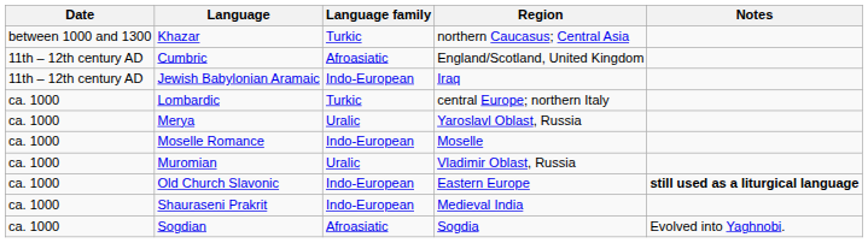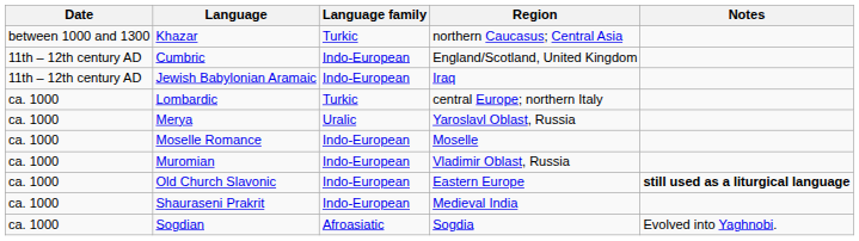 <table class="wikitable sortable" border="1">
 <tr>
 <th>Date</th>
 <th>Language</th>
 <th>Language family</th>
 <th>Region</th>
 <th>Notes</th>
 </tr>
 <tr>
 <td>between 1000 and 1300</td>
 <td><a href='#'>Khazar</a></td>
 <td><a href='#'>Turkic</a></td>
 <td>northern <a href='#'>Caucasus</a>; <a href='#'>Central Asia</a></td>
 <td></td>
 </tr>
 <tr>
 <td>11th – 12th century AD</td>
 <td><a href='#'>Cumbric</a></td>
-<td><a href='#'>Afroasiatic</a></td>
+<td><a href='#'>Indo-European</a></td>
 <td>England/Scotland, United Kingdom</td>
 <td></td>
 </tr>
 <tr>
 <td>11th – 12th century AD</td>
 <td><a href='#'>Jewish Babylonian Aramaic</a></td>
 <td><a href='#'>Indo-European</a></td>
 <td><a href='#'>Iraq</a></td>
 <td></td>
 </tr>
 <tr>
 <td>ca. 1000</td>
 <td><a href='#'>Lombardic</a></td>
 <td><a href='#'>Turkic</a></td>
 <td>central <a href='#'>Europe</a>; northern Italy</td>
 <td></td>
 </tr>
 <tr>
 <td>ca. 1000</td>
 <td><a href='#'>Merya</a></td>
 <td><a href='#'>Uralic</a></td>
 <td><a href='#'>Yaroslavl Oblast</a>, Russia</td>
 <td></td>
 </tr>
 <tr>
 <td>ca. 1000</td>
 <td><a href='#'>Moselle Romance</a></td>
 <td><a href='#'>Indo-European</a></td>
 <td><a href='#'>Moselle</a></td>
 <td></td>
 </tr>
 <tr>
 <td>ca. 1000</td>
 <td><a href='#'>Muromian</a></td>
-<td><a href='#'>Uralic</a></td>
+<td><a href='#'>Indo-European</a></td>
 <td><a href='#'>Vladimir Oblast</a>, Russia</td>
 <td></td>
 </tr>
 <tr>
 <td>ca. 1000</td>
 <td><a href='#'>Old Church Slavonic</a></td>
 <td><a href='#'>Indo-European</a></td>
 <td><a href='#'>Eastern Europe</a></td>
 <td><strong>still used as a liturgical language</strong></td>
 </tr>
 <tr>
 <td>ca. 1000</td>
 <td><a href='#'>Shauraseni Prakrit</a></td>
 <td><a href='#'>Indo-European</a></td>
 <td><a href='#'>Medieval India</a></td>
 <td></td>
 </tr>
 <tr>
 <td>ca. 1000</td>
 <td><a href='#'>Sogdian</a></td>
 <td><a href='#'>Afroasiatic</a></td>
 <td><a href='#'>Sogdia</a></td>
 <td> Evolved into  <a href='#'>Yaghnobi</a>.</td>
 </tr>
 </table>
